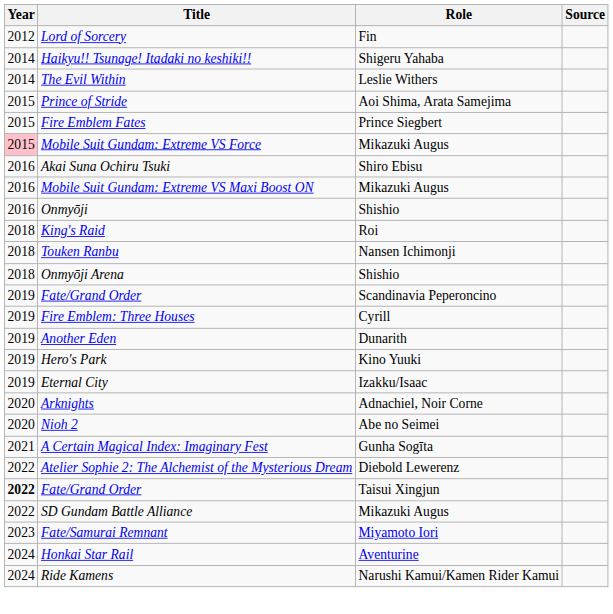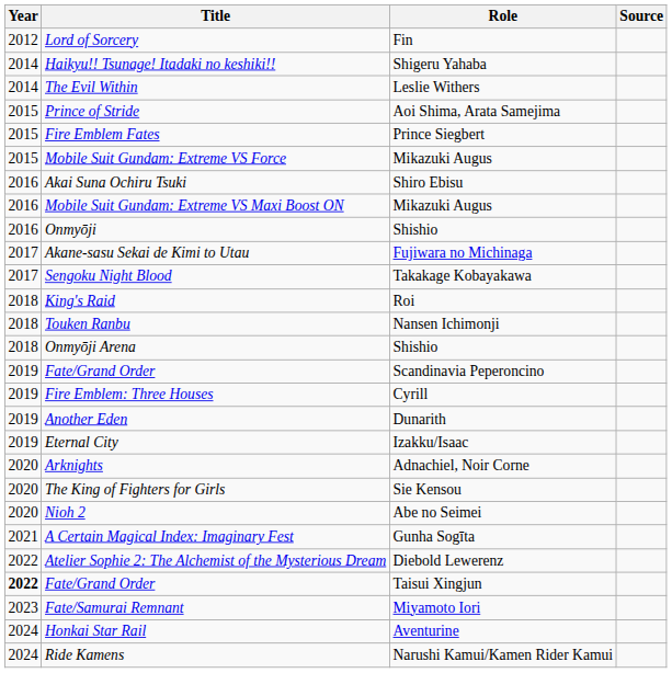 <table class="wikitable sortable">
 <tr>
 <th>Year</th>
 <th>Title</th>
 <th>Role</th>
 <th class="unsortable">Source</th>
 </tr>
 <tr>
 <td>2012</td>
 <td><em><a href='#'>Lord of Sorcery</a></em></td>
 <td>Fin</td>
 <td></td>
 </tr>
 <tr>
 <td>2014</td>
 <td><em><a href='#'>Haikyu!! Tsunage! Itadaki no keshiki!!</a></em></td>
 <td>Shigeru Yahaba</td>
 <td></td>
 </tr>
 <tr>
 <td>2014</td>
 <td><em><a href='#'>The Evil Within</a></em></td>
 <td>Leslie Withers</td>
 <td></td>
 </tr>
 <tr>
 <td>2015</td>
 <td><em><a href='#'>Prince of Stride</a></em></td>
 <td>Aoi Shima, Arata Samejima</td>
 <td></td>
 </tr>
 <tr>
 <td>2015</td>
 <td><em><a href='#'>Fire Emblem Fates</a></em></td>
 <td>Prince Siegbert</td>
 <td></td>
 </tr>
 <tr>
-<td style="background: pink;">2015</td>
+<td>2015</td>
 <td><em><a href='#'>Mobile Suit Gundam: Extreme VS Force</a></em></td>
 <td>Mikazuki Augus</td>
 <td></td>
 </tr>
 <tr>
 <td>2016</td>
 <td><em>Akai Suna Ochiru Tsuki</em></td>
 <td>Shiro Ebisu</td>
 <td></td>
 </tr>
 <tr>
 <td>2016</td>
 <td><em><a href='#'>Mobile Suit Gundam: Extreme VS Maxi Boost ON</a></em></td>
 <td>Mikazuki Augus</td>
 <td></td>
 </tr>
 <tr>
 <td>2016</td>
 <td><em>Onmyōji</em></td>
 <td>Shishio</td>
+<td></td>
+</tr>
+<tr>
+<td>2017</td>
+<td><em>Akane-sasu Sekai de Kimi to Utau</em></td>
+<td><a href='#'>Fujiwara no Michinaga</a></td>
+<td></td>
+</tr>
+<tr>
+<td>2017</td>
+<td><em><a href='#'>Sengoku Night Blood</a></em></td>
+<td>Takakage Kobayakawa</td>
 <td></td>
 </tr>
 <tr>
 <td>2018</td>
 <td><em><a href='#'>King's Raid</a></em></td>
 <td>Roi</td>
 <td></td>
 </tr>
 <tr>
 <td>2018</td>
 <td><em><a href='#'>Touken Ranbu</a></em></td>
 <td>Nansen Ichimonji</td>
 <td></td>
 </tr>
 <tr>
 <td>2018</td>
 <td><em>Onmyōji Arena</em></td>
 <td>Shishio</td>
 <td></td>
 </tr>
 <tr>
 <td>2019</td>
 <td><em><a href='#'>Fate/Grand Order</a></em></td>
 <td>Scandinavia Peperoncino</td>
 <td></td>
 </tr>
 <tr>
 <td>2019</td>
 <td><em><a href='#'>Fire Emblem: Three Houses</a></em></td>
 <td>Cyrill</td>
 <td></td>
 </tr>
 <tr>
 <td>2019</td>
 <td><em><a href='#'>Another Eden</a></em></td>
 <td>Dunarith</td>
 <td></td>
 </tr>
 <tr>
 <td>2019</td>
-<td><em>Hero's Park</em></td>
-<td>Kino Yuuki</td>
-<td></td>
-</tr>
-<tr>
-<td>2019</td>
 <td><em>Eternal City</em></td>
 <td>Izakku/Isaac</td>
 <td></td>
 </tr>
 <tr>
 <td>2020</td>
 <td><em><a href='#'>Arknights</a></em></td>
 <td>Adnachiel, Noir Corne</td>
+<td></td>
+</tr>
+<tr>
+<td>2020</td>
+<td><em>The King of Fighters for Girls</em></td>
+<td>Sie Kensou</td>
 <td></td>
 </tr>
 <tr>
 <td>2020</td>
 <td><em><a href='#'>Nioh 2</a></em></td>
 <td>Abe no Seimei</td>
 <td></td>
 </tr>
 <tr>
 <td>2021</td>
 <td><em><a href='#'>A Certain Magical Index: Imaginary Fest</a></em></td>
 <td>Gunha Sogīta</td>
 <td></td>
 </tr>
 <tr>
 <td>2022</td>
 <td><em><a href='#'>Atelier Sophie 2: The Alchemist of the Mysterious Dream</a></em></td>
 <td>Diebold Lewerenz</td>
 <td></td>
 </tr>
 <tr>
 <td><strong>2022</strong></td>
 <td><em><a href='#'>Fate/Grand Order</a></em></td>
 <td>Taisui Xingjun</td>
 <td></td>
 </tr>
 <tr>
-<td>2022</td>
-<td><em>SD Gundam Battle Alliance</em></td>
-<td>Mikazuki Augus</td>
-<td></td>
-</tr>
-<tr>
 <td>2023</td>
 <td><em><a href='#'>Fate/Samurai Remnant</a></em></td>
 <td><a href='#'>Miyamoto Iori</a></td>
 <td></td>
 </tr>
 <tr>
 <td>2024</td>
 <td><em><a href='#'>Honkai Star Rail</a></em></td>
 <td><a href='#'>Aventurine</a></td>
 <td></td>
 </tr>
 <tr>
 <td>2024</td>
 <td><em>Ride Kamens</em></td>
 <td>Narushi Kamui/Kamen Rider Kamui</td>
 <td></td>
 </tr>
 </table>
